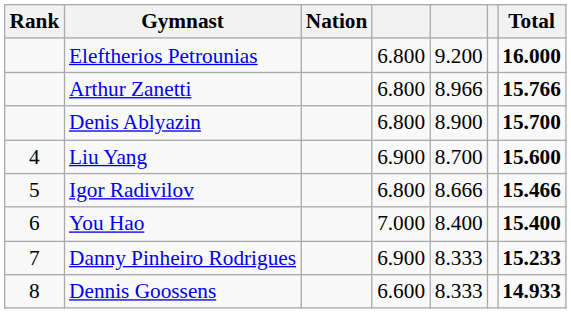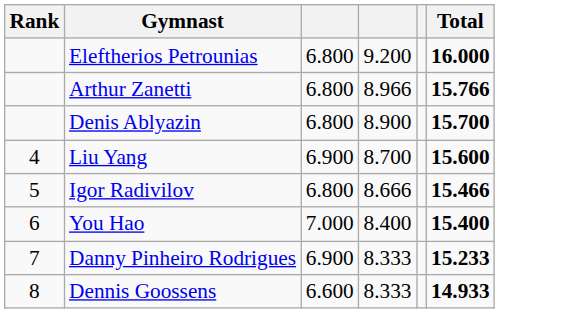 <table class="wikitable sortable" style="text-align:center">
 <tr>
 <th>Rank</th>
 <th>Gymnast</th>
-<th>Nation</th>
 <th></th>
 <th></th>
 <th></th>
 <th>Total</th>
 </tr>
 <tr>
 <td></td>
 <td align=left><a href='#'>Eleftherios Petrounias</a></td>
-<td align=left></td>
 <td>6.800</td>
 <td>9.200</td>
 <td></td>
 <td><strong>16.000</strong></td>
 </tr>
 <tr>
 <td></td>
 <td align=left><a href='#'>Arthur Zanetti</a></td>
-<td align=left></td>
 <td>6.800</td>
 <td>8.966</td>
 <td></td>
 <td><strong>15.766</strong></td>
 </tr>
 <tr>
 <td></td>
 <td align=left><a href='#'>Denis Ablyazin</a></td>
-<td align=left></td>
 <td>6.800</td>
 <td>8.900</td>
 <td></td>
 <td><strong>15.700</strong></td>
 </tr>
 <tr>
 <td>4</td>
 <td align=left><a href='#'>Liu Yang</a></td>
-<td align=left></td>
 <td>6.900</td>
 <td>8.700</td>
 <td></td>
 <td><strong>15.600</strong></td>
 </tr>
 <tr>
 <td>5</td>
 <td align=left><a href='#'>Igor Radivilov</a></td>
-<td align=left></td>
 <td>6.800</td>
 <td>8.666</td>
 <td></td>
 <td><strong>15.466</strong></td>
 </tr>
 <tr>
 <td>6</td>
 <td align=left><a href='#'>You Hao</a></td>
-<td align=left></td>
 <td>7.000</td>
 <td>8.400</td>
 <td></td>
 <td><strong>15.400</strong></td>
 </tr>
 <tr>
 <td>7</td>
 <td align=left><a href='#'>Danny Pinheiro Rodrigues</a></td>
-<td align=left></td>
 <td>6.900</td>
 <td>8.333</td>
 <td></td>
 <td><strong>15.233</strong></td>
 </tr>
 <tr>
 <td>8</td>
 <td align=left><a href='#'>Dennis Goossens</a></td>
-<td align=left></td>
 <td>6.600</td>
 <td>8.333</td>
 <td></td>
 <td><strong>14.933</strong></td>
 </tr>
 </table>
